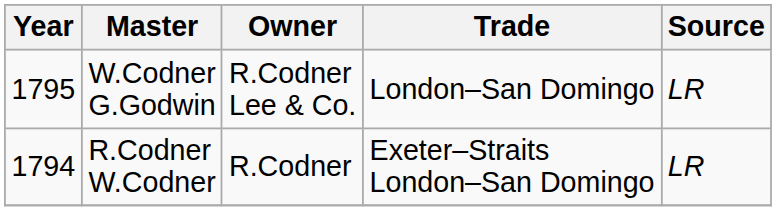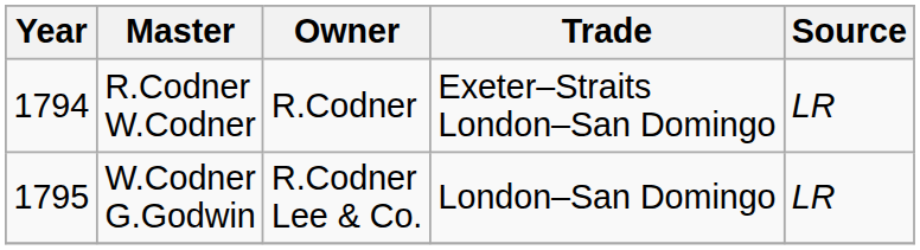 <table class=" wikitable">
 <tr>
 <th>Year</th>
 <th>Master</th>
 <th>Owner</th>
 <th>Trade</th>
 <th>Source</th>
 </tr>
 <tr>
+<td>1794</td>
+<td>R.Codner<br>W.Codner</td>
+<td>R.Codner</td>
+<td>Exeter–Straits<br>London–San Domingo</td>
+<td><em>LR</em></td>
+</tr>
+<tr>
 <td>1795</td>
 <td>W.Codner<br>G.Godwin</td>
 <td>R.Codner<br>Lee & Co.</td>
 <td>London–San Domingo</td>
 <td><em>LR</em></td>
 </tr>
 <tr>
-<td>1794</td>
-<td>R.Codner<br>W.Codner</td>
-<td>R.Codner</td>
-<td>Exeter–Straits<br>London–San Domingo</td>
-<td><em>LR</em></td>
-</tr>
-<tr>
 </tr>
 </table>
